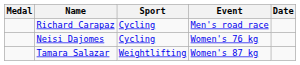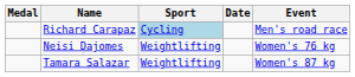 <table class="wikitable sortable" style="font-size: 95%;">
 <tr>
 <th>Medal</th>
 <th>Name</th>
 <th>Sport</th>
+<th>Date</th>
 <th>Event</th>
-<th>Date</th>
 </tr>
 <tr>
 <td></td>
 <td><a href='#'>Richard Carapaz</a></td>
-<td><a href='#'>Cycling</a></td>
+<td style="background: lightblue;"><a href='#'>Cycling</a></td>
+<td></td>
 <td><a href='#'>Men's road race</a></td>
-<td></td>
 </tr>
 <tr>
 <td></td>
 <td><a href='#'>Neisi Dajomes</a></td>
-<td><a href='#'>Cycling</a></td>
+<td><a href='#'>Weightlifting</a></td>
+<td></td>
 <td><a href='#'>Women's 76 kg</a></td>
-<td></td>
 </tr>
 <tr>
 <td></td>
 <td><a href='#'>Tamara Salazar</a></td>
 <td><a href='#'>Weightlifting</a></td>
+<td></td>
 <td><a href='#'>Women's 87 kg</a></td>
-<td></td>
 </tr>
 </table>
